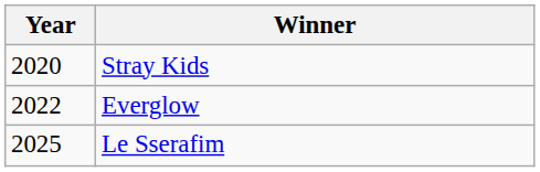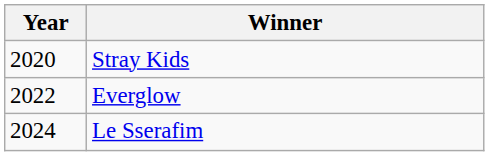 <table class="wikitable">
 <tr align=center>
 <th style="width:50px">Year</th>
 <th style="width:270px">Winner</th>
 </tr>
 <tr>
 <td>2020</td>
 <td><a href='#'>Stray Kids</a></td>
 </tr>
 <tr>
 <td>2022</td>
 <td><a href='#'>Everglow</a></td>
 </tr>
 <tr>
-<td>2025</td>
+<td>2024</td>
 <td><a href='#'>Le Sserafim</a></td>
 </tr>
 </table>
